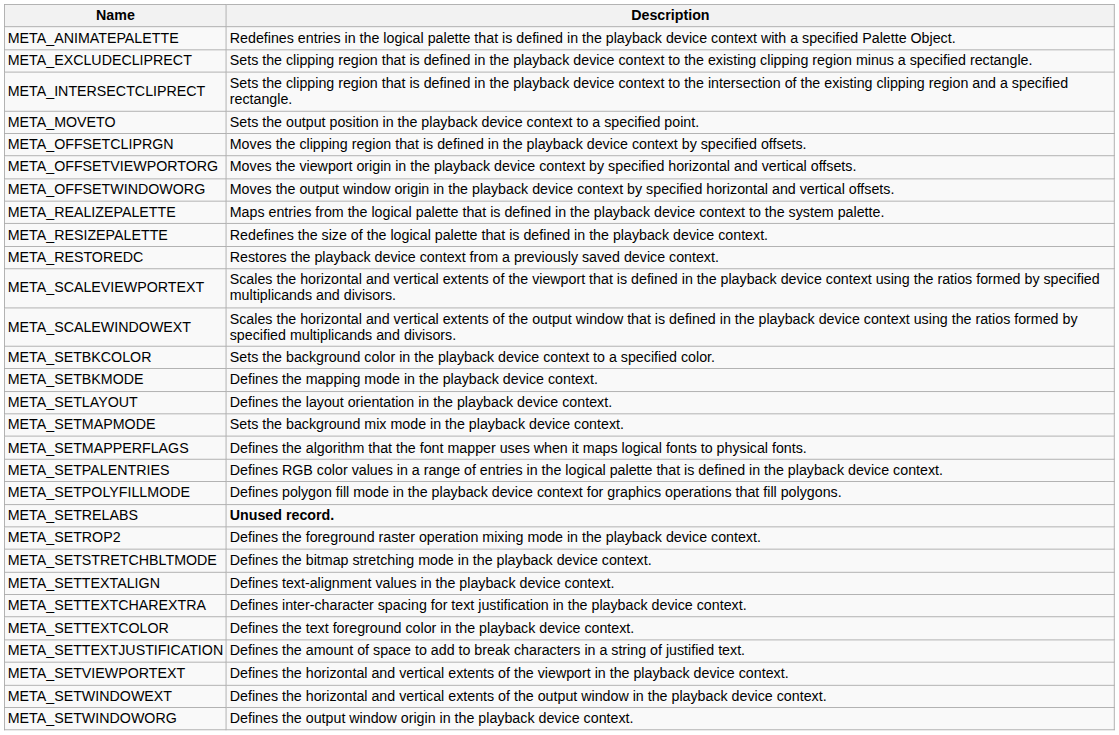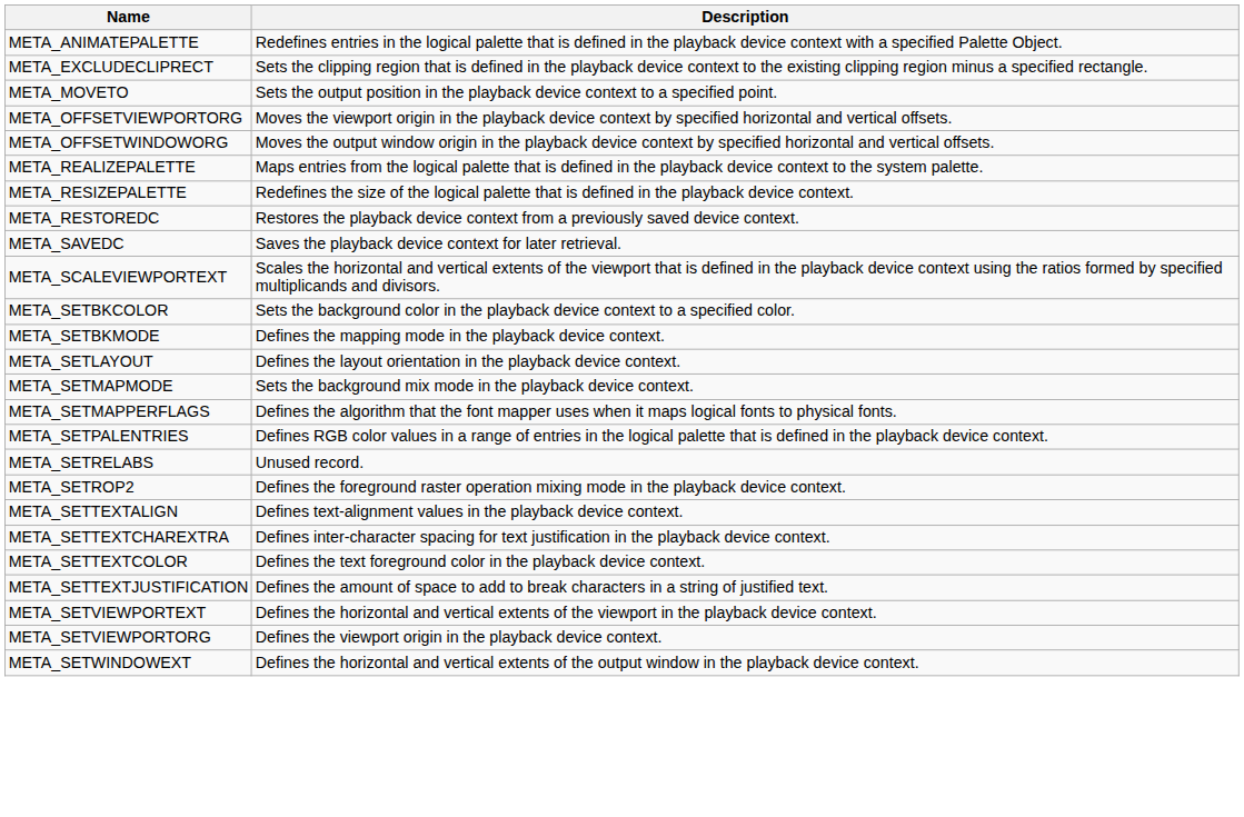 <table class="wikitable">
 <tr valign="bottom">
 <th>Name</th>
 <th>Description</th>
 </tr>
 <tr>
 <td>META_ANIMATEPALETTE</td>
 <td>Redefines entries in the logical palette that is defined in the playback device context with a specified Palette Object.</td>
 </tr>
 <tr>
 <td>META_EXCLUDECLIPRECT</td>
 <td>Sets the clipping region that is defined in the playback device context to the existing clipping region minus a specified rectangle.</td>
 </tr>
 <tr>
-<td>META_INTERSECTCLIPRECT</td>
-<td>Sets the clipping region that is defined in the playback device context to the intersection of the existing clipping region and a specified rectangle.</td>
-</tr>
-<tr>
 <td>META_MOVETO</td>
 <td>Sets the output position in the playback device context to a specified point.</td>
-</tr>
-<tr>
-<td>META_OFFSETCLIPRGN</td>
-<td>Moves the clipping region that is defined in the playback device context by specified offsets.</td>
 </tr>
 <tr>
 <td>META_OFFSETVIEWPORTORG</td>
 <td>Moves the viewport origin in the playback device context by specified horizontal and vertical offsets.</td>
 </tr>
 <tr>
 <td>META_OFFSETWINDOWORG</td>
 <td>Moves the output window origin in the playback device context by specified horizontal and vertical offsets.</td>
 </tr>
 <tr>
 <td>META_REALIZEPALETTE</td>
 <td>Maps entries from the logical palette that is defined in the playback device context to the system palette.</td>
 </tr>
 <tr>
 <td>META_RESIZEPALETTE</td>
 <td>Redefines the size of the logical palette that is defined in the playback device context.</td>
 </tr>
 <tr>
 <td>META_RESTOREDC</td>
 <td>Restores the playback device context from a previously saved device context.</td>
 </tr>
 <tr>
+<td>META_SAVEDC</td>
+<td>Saves the playback device context for later retrieval.</td>
+</tr>
+<tr>
 <td>META_SCALEVIEWPORTEXT</td>
 <td>Scales the horizontal and vertical extents of the viewport that is defined in the playback device context using the ratios formed by specified multiplicands and divisors.</td>
-</tr>
-<tr>
-<td>META_SCALEWINDOWEXT</td>
-<td>Scales the horizontal and vertical extents of the output window that is defined in the playback device context using the ratios formed by specified multiplicands and divisors.</td>
 </tr>
 <tr>
 <td>META_SETBKCOLOR</td>
 <td>Sets the background color in the playback device context to a specified color.</td>
 </tr>
 <tr>
 <td>META_SETBKMODE</td>
 <td>Defines the mapping mode in the playback device context.</td>
 </tr>
 <tr>
 <td>META_SETLAYOUT</td>
 <td>Defines the layout orientation in the playback device context.</td>
 </tr>
 <tr>
 <td>META_SETMAPMODE</td>
 <td>Sets the background mix mode in the playback device context.</td>
 </tr>
 <tr>
 <td>META_SETMAPPERFLAGS</td>
 <td>Defines the algorithm that the font mapper uses when it maps logical fonts to physical fonts.</td>
 </tr>
 <tr>
 <td>META_SETPALENTRIES</td>
 <td>Defines RGB color values in a range of entries in the logical palette that is defined in the playback device context.</td>
 </tr>
 <tr>
-<td>META_SETPOLYFILLMODE</td>
-<td>Defines polygon fill mode in the playback device context for graphics operations that fill polygons.</td>
-</tr>
-<tr>
 <td>META_SETRELABS</td>
-<td><strong>Unused record.</strong></td>
+<td>Unused record.</td>
 </tr>
 <tr>
 <td>META_SETROP2</td>
 <td>Defines the foreground raster operation mixing mode in the playback device context.</td>
-</tr>
-<tr>
-<td>META_SETSTRETCHBLTMODE</td>
-<td>Defines the bitmap stretching mode in the playback device context.</td>
 </tr>
 <tr>
 <td>META_SETTEXTALIGN</td>
 <td>Defines text-alignment values in the playback device context.</td>
 </tr>
 <tr>
 <td>META_SETTEXTCHAREXTRA</td>
 <td>Defines inter-character spacing for text justification in the playback device context.</td>
 </tr>
 <tr>
 <td>META_SETTEXTCOLOR</td>
 <td>Defines the text foreground color in the playback device context.</td>
 </tr>
 <tr>
 <td>META_SETTEXTJUSTIFICATION</td>
 <td>Defines the amount of space to add to break characters in a string of justified text.</td>
 </tr>
 <tr>
 <td>META_SETVIEWPORTEXT</td>
 <td>Defines the horizontal and vertical extents of the viewport in the playback device context.</td>
 </tr>
 <tr>
+<td>META_SETVIEWPORTORG</td>
+<td>Defines the viewport origin in the playback device context.</td>
+</tr>
+<tr>
 <td>META_SETWINDOWEXT</td>
 <td>Defines the horizontal and vertical extents of the output window in the playback device context.</td>
 </tr>
-<tr>
-<td>META_SETWINDOWORG</td>
-<td>Defines the output window origin in the playback device context.</td>
-</tr>
 </table>
